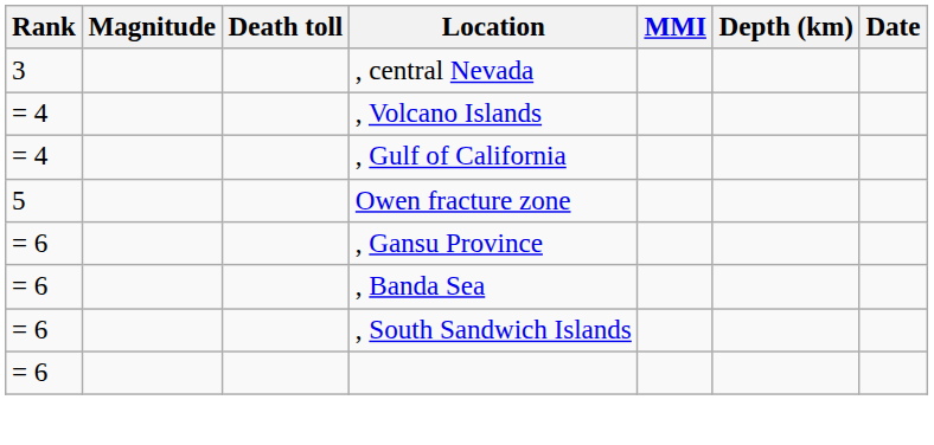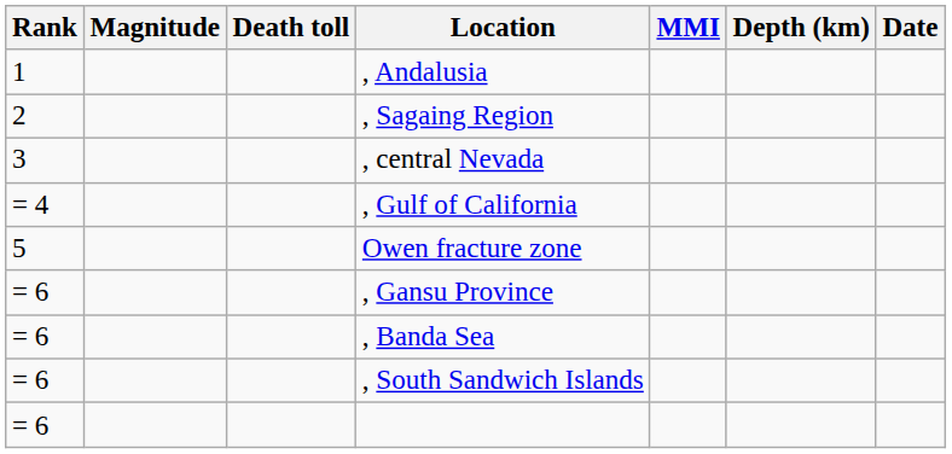 <table class="sortable wikitable" style="font-size:100%;">
 <tr>
 <th>Rank</th>
 <th>Magnitude</th>
 <th>Death toll</th>
 <th>Location</th>
 <th><a href='#'>MMI</a></th>
 <th>Depth (km)</th>
 <th>Date</th>
 </tr>
 <tr>
-<td>3</td>
+<td>1</td>
 <td></td>
 <td></td>
-<td>, central <a href='#'>Nevada</a></td>
+<td>, <a href='#'>Andalusia</a></td>
 <td></td>
 <td></td>
 <td></td>
 </tr>
 <tr>
-<td>= 4</td>
+<td>2</td>
 <td></td>
 <td></td>
-<td>, <a href='#'>Volcano Islands</a></td>
+<td>, <a href='#'>Sagaing Region</a></td>
+<td></td>
+<td></td>
+<td></td>
+</tr>
+<tr>
+<td>3</td>
+<td></td>
+<td></td>
+<td>, central <a href='#'>Nevada</a></td>
 <td></td>
 <td></td>
 <td></td>
 </tr>
 <tr>
 <td>= 4</td>
 <td></td>
 <td></td>
 <td>, <a href='#'>Gulf of California</a></td>
 <td></td>
 <td></td>
 <td></td>
 </tr>
 <tr>
 <td>5</td>
 <td></td>
 <td></td>
 <td><a href='#'>Owen fracture zone</a></td>
 <td></td>
 <td></td>
 <td></td>
 </tr>
 <tr>
 <td>= 6</td>
 <td></td>
 <td></td>
 <td>, <a href='#'>Gansu Province</a></td>
 <td></td>
 <td></td>
 <td></td>
 </tr>
 <tr>
 <td>= 6</td>
 <td></td>
 <td></td>
 <td>, <a href='#'>Banda Sea</a></td>
 <td></td>
 <td></td>
 <td></td>
 </tr>
 <tr>
 <td>= 6</td>
 <td></td>
 <td></td>
 <td>, <a href='#'>South Sandwich Islands</a></td>
 <td></td>
 <td></td>
 <td></td>
 </tr>
 <tr>
 <td>= 6</td>
 <td></td>
 <td></td>
 <td></td>
 <td></td>
 <td></td>
 <td></td>
 </tr>
 </table>
